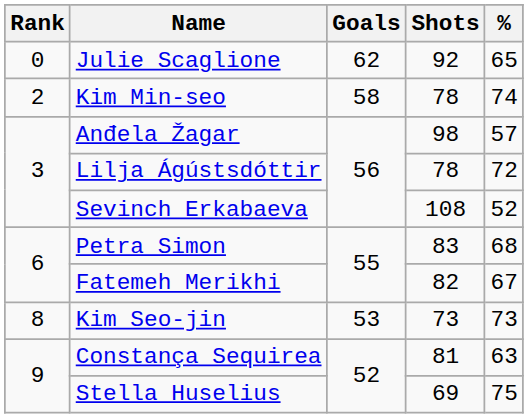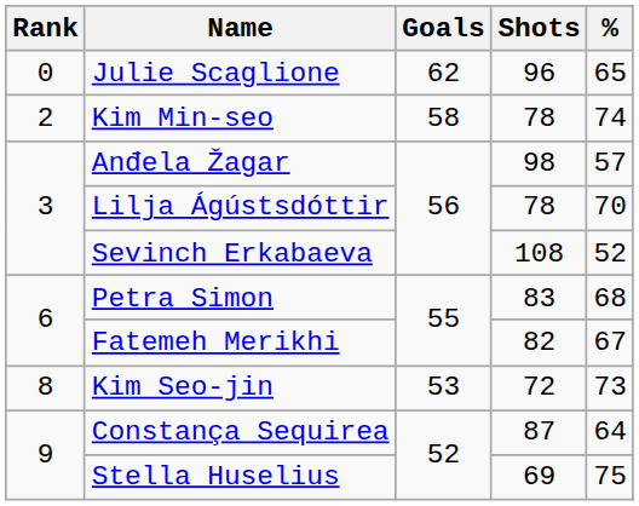 <table class="wikitable" style="text-align: center;">
 <tr>
 <th>Rank</th>
 <th>Name</th>
 <th>Goals</th>
 <th>Shots</th>
 <th>%</th>
 </tr>
 <tr>
 <td>0</td>
 <td align="left"> <a href='#'>Julie Scaglione</a></td>
 <td>62</td>
-<td>92</td>
+<td>96</td>
 <td>65</td>
 </tr>
 <tr>
 <td>2</td>
 <td align="left"> <a href='#'>Kim Min-seo</a></td>
 <td>58</td>
 <td>78</td>
 <td>74</td>
 </tr>
 <tr>
 <td rowspan=3>3</td>
 <td align="left"> <a href='#'>Anđela Žagar</a></td>
 <td rowspan=3>56</td>
 <td>98</td>
 <td>57</td>
 </tr>
 <tr>
 <td align="left"> <a href='#'>Lilja Ágústsdóttir</a></td>
 <td>78</td>
-<td>72</td>
+<td>70</td>
 </tr>
 <tr>
 <td align="left"> <a href='#'>Sevinch Erkabaeva</a></td>
 <td>108</td>
 <td>52</td>
 </tr>
 <tr>
 <td rowspan=2>6</td>
 <td align="left"> <a href='#'>Petra Simon</a></td>
 <td rowspan=2>55</td>
 <td>83</td>
 <td>68</td>
 </tr>
 <tr>
 <td align="left"> <a href='#'>Fatemeh Merikhi</a></td>
 <td>82</td>
 <td>67</td>
 </tr>
 <tr>
 <td>8</td>
 <td align="left"> <a href='#'>Kim Seo-jin</a></td>
 <td>53</td>
-<td>73</td>
+<td>72</td>
 <td>73</td>
 </tr>
 <tr>
 <td rowspan=2>9</td>
 <td align="left"> <a href='#'>Constança Sequirea</a></td>
 <td rowspan=2>52</td>
-<td>81</td>
-<td>63</td>
+<td>87</td>
+<td>64</td>
 </tr>
 <tr>
 <td align="left"> <a href='#'>Stella Huselius</a></td>
 <td>69</td>
 <td>75</td>
 </tr>
 </table>
